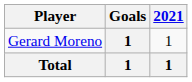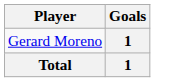 <table class="wikitable sortable" style="text-align:center;">
 <tr>
 <th>Player</th>
 <th>Goals</th>
-<th><a href='#'>2021</a></th>
 </tr>
 <tr>
 <td align="left"> <a href='#'>Gerard Moreno</a></td>
 <th>1</th>
-<td>1</td>
 </tr>
 <tr class="sortbottom">
 <th>Total</th>
 <th>1</th>
-<th>1</th>
 </tr>
 </table>
